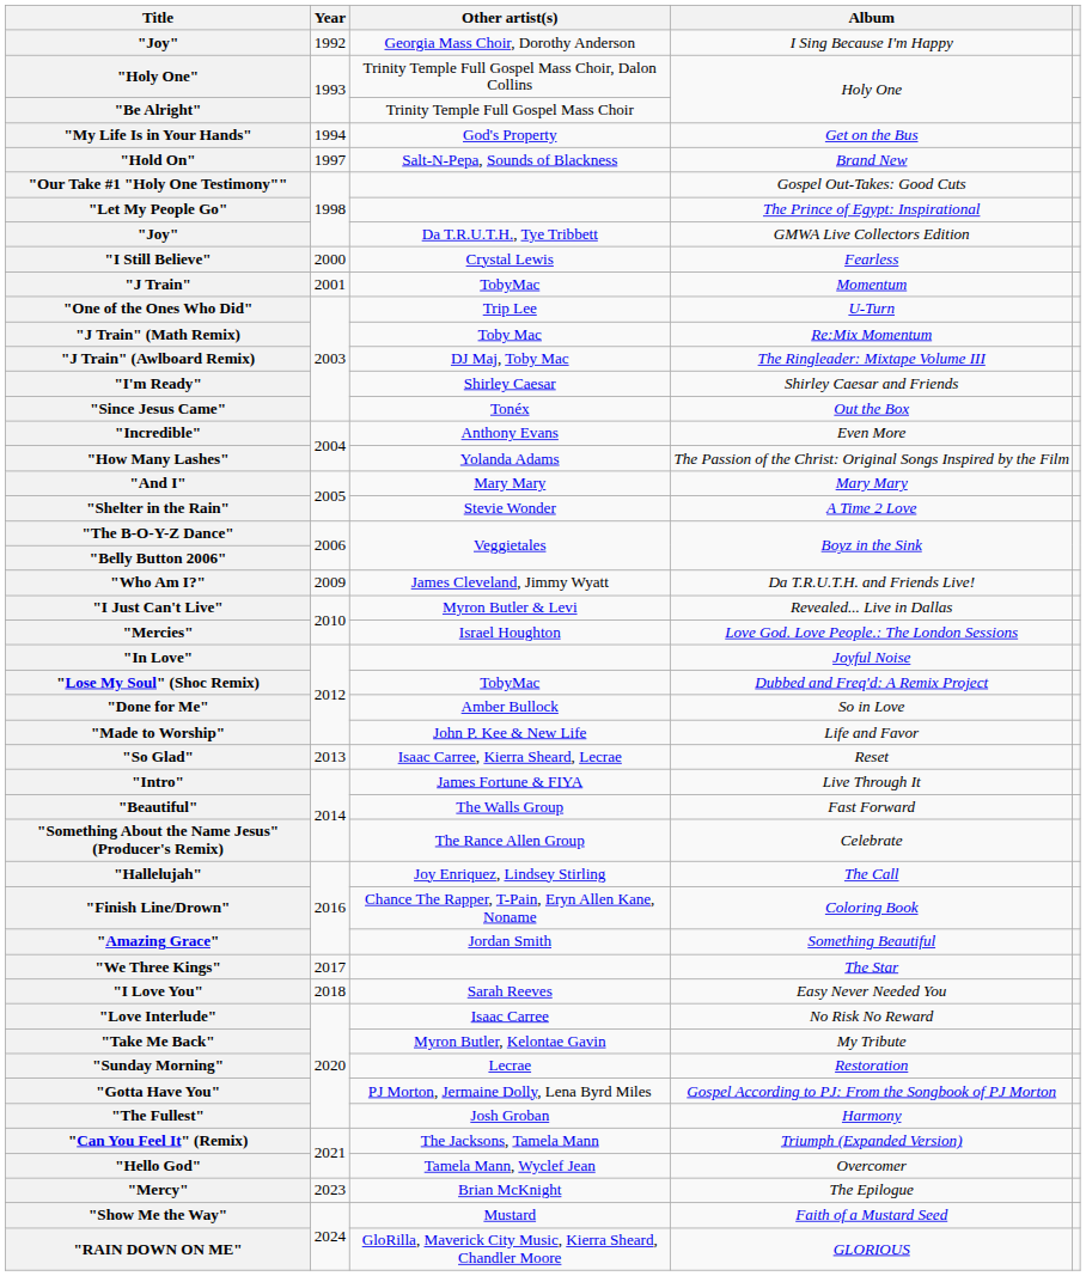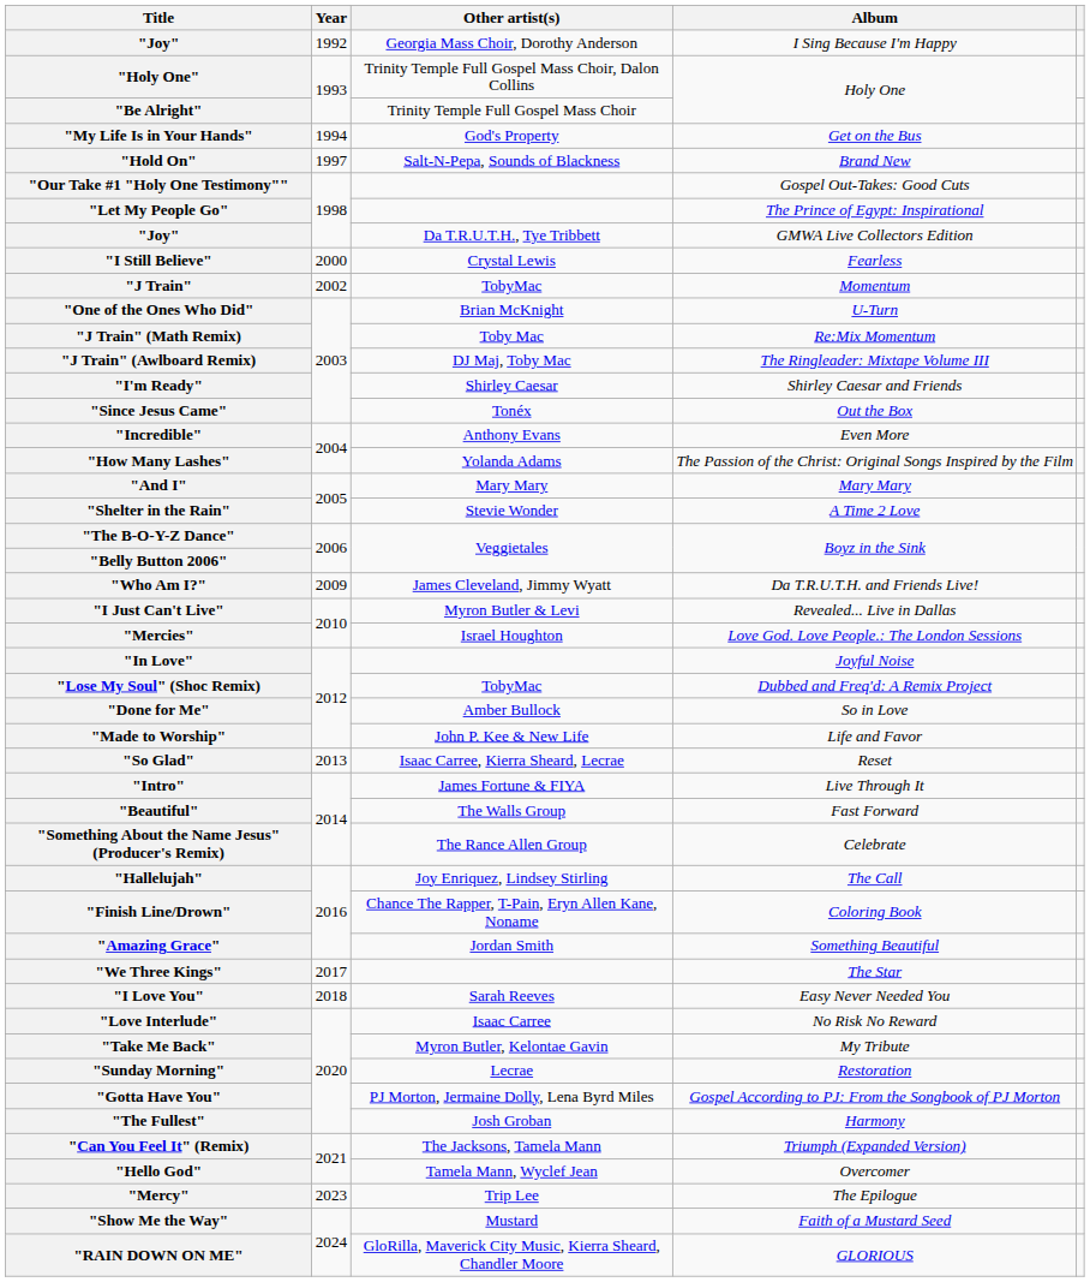 <table class="wikitable plainrowheaders" style="text-align:center;" border="1">
 <tr>
 <th scope="col" style="width:19em;">Title</th>
 <th scope="col">Year</th>
 <th scope="col" style="width:20em;">Other artist(s)</th>
 <th scope="col">Album</th>
 <th scope="col"></th>
 </tr>
 <tr>
 <th scope="row">"Joy"</th>
 <td rowspan="1">1992</td>
 <td><a href='#'>Georgia Mass Choir</a>, Dorothy Anderson</td>
 <td><em>I Sing Because I'm Happy</em></td>
 <td></td>
 </tr>
 <tr>
 <th scope="row">"Holy One"</th>
 <td rowspan="2">1993</td>
 <td>Trinity Temple Full Gospel Mass Choir, Dalon Collins</td>
 <td rowspan="2"><em>Holy One</em></td>
 <td></td>
 </tr>
 <tr>
 <th scope="row">"Be Alright"</th>
 <td>Trinity Temple Full Gospel Mass Choir</td>
 <td></td>
 </tr>
 <tr>
 <th scope="row">"My Life Is in Your Hands"</th>
 <td>1994</td>
 <td><a href='#'>God's Property</a></td>
 <td><em><a href='#'>Get on the Bus</a></em></td>
 <td></td>
 </tr>
 <tr>
 <th scope="row">"Hold On"</th>
 <td>1997</td>
 <td><a href='#'>Salt-N-Pepa</a>, <a href='#'>Sounds of Blackness</a></td>
 <td><em><a href='#'>Brand New</a></em></td>
 <td></td>
 </tr>
 <tr>
 <th scope="row">"Our Take #1 "Holy One Testimony""</th>
 <td rowspan="3">1998</td>
 <td></td>
 <td><em>Gospel Out-Takes: Good Cuts</em></td>
 <td></td>
 </tr>
 <tr>
 <th scope="row">"Let My People Go"</th>
 <td></td>
 <td><em><a href='#'>The Prince of Egypt: Inspirational</a></em></td>
 <td></td>
 </tr>
 <tr>
 <th scope="row">"Joy"</th>
 <td><a href='#'>Da T.R.U.T.H.</a>, <a href='#'>Tye Tribbett</a></td>
 <td><em>GMWA Live Collectors Edition</em></td>
 <td></td>
 </tr>
 <tr>
 <th scope="row">"I Still Believe"</th>
 <td>2000</td>
 <td><a href='#'>Crystal Lewis</a></td>
 <td><em><a href='#'>Fearless</a></em></td>
 <td></td>
 </tr>
 <tr>
 <th scope="row">"J Train"</th>
-<td>2001</td>
+<td>2002</td>
 <td><a href='#'>TobyMac</a></td>
 <td><em><a href='#'>Momentum</a></em></td>
 <td></td>
 </tr>
 <tr>
 <th scope="row">"One of the Ones Who Did"</th>
 <td rowspan="5">2003</td>
-<td><a href='#'>Trip Lee</a></td>
+<td><a href='#'>Brian McKnight</a></td>
 <td><em><a href='#'>U-Turn</a></em></td>
 <td></td>
 </tr>
 <tr>
 <th scope="row">"J Train" (Math Remix)</th>
 <td><a href='#'>Toby Mac</a></td>
 <td><em><a href='#'>Re:Mix Momentum</a></em></td>
 <td></td>
 </tr>
 <tr>
 <th scope="row">"J Train" (Awlboard Remix)</th>
 <td><a href='#'>DJ Maj</a>, <a href='#'>Toby Mac</a></td>
 <td><em><a href='#'>The Ringleader: Mixtape Volume III</a></em></td>
 <td></td>
 </tr>
 <tr>
 <th scope="row">"I'm Ready"</th>
 <td><a href='#'>Shirley Caesar</a></td>
 <td><em>Shirley Caesar and Friends</em></td>
 <td></td>
 </tr>
 <tr>
 <th scope="row">"Since Jesus Came"</th>
 <td><a href='#'>Tonéx</a></td>
 <td><em><a href='#'>Out the Box</a></em></td>
 <td></td>
 </tr>
 <tr>
 <th scope="row">"Incredible"</th>
 <td rowspan="2">2004</td>
 <td><a href='#'>Anthony Evans</a></td>
 <td><em>Even More</em></td>
 <td></td>
 </tr>
 <tr>
 <th scope="row">"How Many Lashes"</th>
 <td><a href='#'>Yolanda Adams</a></td>
 <td><em>The Passion of the Christ: Original Songs Inspired by the Film</em></td>
 <td></td>
 </tr>
 <tr>
 <th scope="row">"And I"</th>
 <td rowspan="2">2005</td>
 <td><a href='#'>Mary Mary</a></td>
 <td><em><a href='#'>Mary Mary</a></em></td>
 <td></td>
 </tr>
 <tr>
 <th scope="row">"Shelter in the Rain"</th>
 <td><a href='#'>Stevie Wonder</a></td>
 <td><em><a href='#'>A Time 2 Love</a></em></td>
 <td></td>
 </tr>
 <tr>
 <th scope="row">"The B-O-Y-Z Dance"</th>
 <td rowspan="2">2006</td>
 <td rowspan="2"><a href='#'>Veggietales</a></td>
 <td rowspan="2"><em><a href='#'>Boyz in the Sink</a></em></td>
 <td rowspan="2"></td>
 </tr>
 <tr>
 <th scope="row">"Belly Button 2006"</th>
 </tr>
 <tr>
 <th scope="row">"Who Am I?"</th>
 <td rowspan="1">2009</td>
 <td><a href='#'>James Cleveland</a>, Jimmy Wyatt</td>
 <td><em>Da T.R.U.T.H. and Friends Live!</em></td>
 <td></td>
 </tr>
 <tr>
 <th scope="row">"I Just Can't Live"</th>
 <td rowspan="2">2010</td>
 <td><a href='#'>Myron Butler & Levi</a></td>
 <td><em>Revealed... Live in Dallas</em></td>
 <td></td>
 </tr>
 <tr>
 <th scope="row">"Mercies"</th>
 <td><a href='#'>Israel Houghton</a></td>
 <td><em><a href='#'>Love God. Love People.: The London Sessions</a></em></td>
 <td></td>
 </tr>
 <tr>
 <th scope="row">"In Love"</th>
 <td rowspan="4">2012</td>
 <td></td>
 <td><em><a href='#'>Joyful Noise</a></em></td>
 <td></td>
 </tr>
 <tr>
 <th scope="row">"<a href='#'>Lose My Soul</a>" (Shoc Remix)</th>
 <td><a href='#'>TobyMac</a></td>
 <td><em><a href='#'>Dubbed and Freq'd: A Remix Project</a></em></td>
 <td></td>
 </tr>
 <tr>
 <th scope="row">"Done for Me"</th>
 <td><a href='#'>Amber Bullock</a></td>
 <td><em>So in Love</em></td>
 <td></td>
 </tr>
 <tr>
 <th scope="row">"Made to Worship"</th>
 <td><a href='#'>John P. Kee & New Life</a></td>
 <td><em>Life and Favor</em></td>
 <td></td>
 </tr>
 <tr>
 <th scope="row">"So Glad"</th>
 <td>2013</td>
 <td><a href='#'>Isaac Carree</a>, <a href='#'>Kierra Sheard</a>, <a href='#'>Lecrae</a></td>
 <td><em>Reset</em></td>
 <td></td>
 </tr>
 <tr>
 <th scope="row">"Intro"</th>
 <td rowspan="3">2014</td>
 <td><a href='#'>James Fortune & FIYA</a></td>
 <td><em>Live Through It</em></td>
 <td></td>
 </tr>
 <tr>
 <th scope="row">"Beautiful"</th>
 <td><a href='#'>The Walls Group</a></td>
 <td><em>Fast Forward</em></td>
 <td></td>
 </tr>
 <tr>
 <th scope="row">"Something About the Name Jesus" (Producer's Remix)</th>
 <td><a href='#'>The Rance Allen Group</a></td>
 <td><em>Celebrate</em></td>
 <td></td>
 </tr>
 <tr>
 <th scope="row">"Hallelujah"</th>
 <td rowspan="3">2016</td>
 <td><a href='#'>Joy Enriquez</a>, <a href='#'>Lindsey Stirling</a></td>
 <td><em><a href='#'>The Call</a></em></td>
 <td></td>
 </tr>
 <tr>
 <th scope="row">"Finish Line/Drown"</th>
 <td><a href='#'>Chance The Rapper</a>, <a href='#'>T-Pain</a>, <a href='#'>Eryn Allen Kane</a>, <a href='#'>Noname</a></td>
 <td><em><a href='#'>Coloring Book</a></em></td>
 <td></td>
 </tr>
 <tr>
 <th scope="row">"<a href='#'>Amazing Grace</a>"</th>
 <td><a href='#'>Jordan Smith</a></td>
 <td><em><a href='#'>Something Beautiful</a></em></td>
 <td></td>
 </tr>
 <tr>
 <th scope="row">"We Three Kings"</th>
 <td>2017</td>
 <td></td>
 <td><em><a href='#'>The Star</a></em></td>
 <td></td>
 </tr>
 <tr>
 <th scope="row">"I Love You"</th>
 <td>2018</td>
 <td><a href='#'>Sarah Reeves</a></td>
 <td><em>Easy Never Needed You</em></td>
 <td></td>
 </tr>
 <tr>
 <th scope="row">"Love Interlude"</th>
 <td rowspan="5">2020</td>
 <td><a href='#'>Isaac Carree</a></td>
 <td><em>No Risk No Reward</em></td>
 <td></td>
 </tr>
 <tr>
 <th scope="row">"Take Me Back"</th>
 <td><a href='#'>Myron Butler</a>, <a href='#'>Kelontae Gavin</a></td>
 <td><em>My Tribute</em></td>
 <td></td>
 </tr>
 <tr>
 <th scope="row">"Sunday Morning"</th>
 <td><a href='#'>Lecrae</a></td>
 <td><em><a href='#'>Restoration</a></em></td>
 <td></td>
 </tr>
 <tr>
 <th scope="row">"Gotta Have You"</th>
 <td><a href='#'>PJ Morton</a>, <a href='#'>Jermaine Dolly</a>, Lena Byrd Miles</td>
 <td><em><a href='#'>Gospel According to PJ: From the Songbook of PJ Morton</a></em></td>
 <td></td>
 </tr>
 <tr>
 <th scope="row">"The Fullest"</th>
 <td><a href='#'>Josh Groban</a></td>
 <td><em><a href='#'>Harmony</a></em></td>
 <td></td>
 </tr>
 <tr>
 <th scope="row">"<a href='#'>Can You Feel It</a>" (Remix)</th>
 <td rowspan="2">2021</td>
 <td><a href='#'>The Jacksons</a>, <a href='#'>Tamela Mann</a></td>
 <td><em><a href='#'>Triumph (Expanded Version)</a></em></td>
 <td></td>
 </tr>
 <tr>
 <th scope="row">"Hello God"</th>
 <td><a href='#'>Tamela Mann</a>, <a href='#'>Wyclef Jean</a></td>
 <td><em>Overcomer</em></td>
 <td></td>
 </tr>
 <tr>
 <th scope="row">"Mercy"</th>
 <td>2023</td>
-<td><a href='#'>Brian McKnight</a></td>
+<td><a href='#'>Trip Lee</a></td>
 <td><em>The Epilogue</em></td>
 <td></td>
 </tr>
 <tr>
 <th scope="row">"Show Me the Way"</th>
 <td rowspan="2">2024</td>
 <td rowspan="1"><a href='#'>Mustard</a></td>
 <td rowspan="1"><em><a href='#'>Faith of a Mustard Seed</a></em></td>
 <td rowspan="1"></td>
 </tr>
 <tr>
 <th scope="row">"RAIN DOWN ON ME"</th>
 <td rowspan="1"><a href='#'>GloRilla</a>, <a href='#'>Maverick City Music</a>, <a href='#'>Kierra Sheard</a>, <a href='#'>Chandler Moore</a></td>
 <td rowspan="1"><em><a href='#'>GLORIOUS</a></em></td>
 <td rowspan="1"></td>
 </tr>
 </table>
